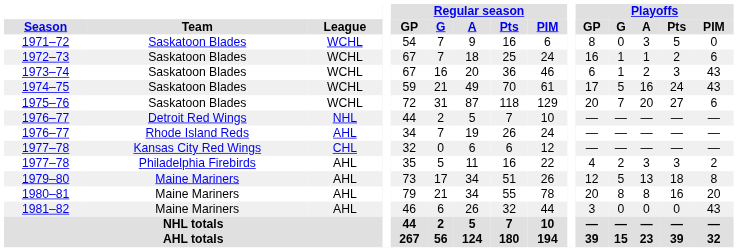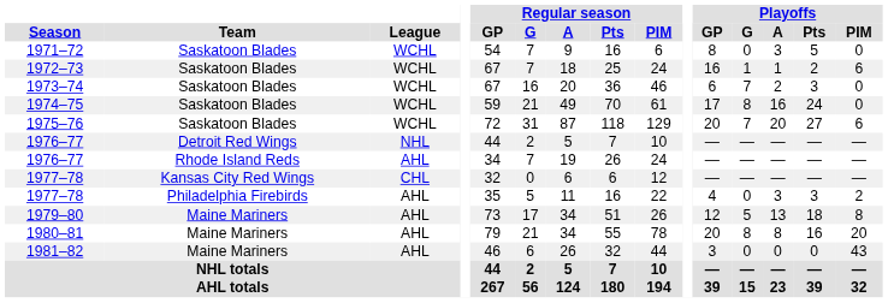 <table border="0" cellpadding="1" cellspacing="0" style="text-align:center; width:60em">
 <tr bgcolor="#e0e0e0">
 <th colspan="3" bgcolor="#ffffff"> </th>
 <th rowspan="99" bgcolor="#ffffff"> </th>
 <th colspan="5"><a href='#'>Regular season</a></th>
 <th rowspan="99" bgcolor="#ffffff"> </th>
 <th colspan="5"><a href='#'>Playoffs</a></th>
 </tr>
 <tr bgcolor="#e0e0e0">
 <th><a href='#'>Season</a></th>
 <th>Team</th>
 <th>League</th>
 <th>GP</th>
 <th><a href='#'>G</a></th>
 <th><a href='#'>A</a></th>
 <th><a href='#'>Pts</a></th>
 <th><a href='#'>PIM</a></th>
 <th>GP</th>
 <th>G</th>
 <th>A</th>
 <th>Pts</th>
 <th>PIM</th>
 </tr>
 <tr>
 <td><a href='#'>1971–72</a></td>
 <td><a href='#'>Saskatoon Blades</a></td>
 <td><a href='#'>WCHL</a></td>
 <td>54</td>
 <td>7</td>
 <td>9</td>
 <td>16</td>
 <td>6</td>
 <td>8</td>
 <td>0</td>
 <td>3</td>
 <td>5</td>
 <td>0</td>
 </tr>
 <tr style="background:#f0f0f0;">
 <td><a href='#'>1972–73</a></td>
 <td>Saskatoon Blades</td>
 <td>WCHL</td>
 <td>67</td>
 <td>7</td>
 <td>18</td>
 <td>25</td>
 <td>24</td>
 <td>16</td>
 <td>1</td>
 <td>1</td>
 <td>2</td>
 <td>6</td>
 </tr>
 <tr>
 <td><a href='#'>1973–74</a></td>
 <td>Saskatoon Blades</td>
 <td>WCHL</td>
 <td>67</td>
 <td>16</td>
 <td>20</td>
 <td>36</td>
 <td>46</td>
 <td>6</td>
-<td>1</td>
+<td>7</td>
 <td>2</td>
 <td>3</td>
-<td>43</td>
+<td>0</td>
 </tr>
 <tr style="background:#f0f0f0;">
 <td><a href='#'>1974–75</a></td>
 <td>Saskatoon Blades</td>
 <td>WCHL</td>
 <td>59</td>
 <td>21</td>
 <td>49</td>
 <td>70</td>
 <td>61</td>
 <td>17</td>
-<td>5</td>
+<td>8</td>
 <td>16</td>
 <td>24</td>
-<td>43</td>
+<td>0</td>
 </tr>
 <tr>
 <td><a href='#'>1975–76</a></td>
 <td>Saskatoon Blades</td>
 <td>WCHL</td>
 <td>72</td>
 <td>31</td>
 <td>87</td>
 <td>118</td>
 <td>129</td>
 <td>20</td>
 <td>7</td>
 <td>20</td>
 <td>27</td>
 <td>6</td>
 </tr>
 <tr style="background:#f0f0f0;">
 <td><a href='#'>1976–77</a></td>
 <td><a href='#'>Detroit Red Wings</a></td>
 <td><a href='#'>NHL</a></td>
 <td>44</td>
 <td>2</td>
 <td>5</td>
 <td>7</td>
 <td>10</td>
 <td>—</td>
 <td>—</td>
 <td>—</td>
 <td>—</td>
 <td>—</td>
 </tr>
 <tr>
 <td><a href='#'>1976–77</a></td>
 <td><a href='#'>Rhode Island Reds</a></td>
 <td><a href='#'>AHL</a></td>
 <td>34</td>
 <td>7</td>
 <td>19</td>
 <td>26</td>
 <td>24</td>
 <td>—</td>
 <td>—</td>
 <td>—</td>
 <td>—</td>
 <td>—</td>
 </tr>
 <tr style="background:#f0f0f0;">
 <td><a href='#'>1977–78</a></td>
 <td><a href='#'>Kansas City Red Wings</a></td>
 <td><a href='#'>CHL</a></td>
 <td>32</td>
 <td>0</td>
 <td>6</td>
 <td>6</td>
 <td>12</td>
 <td>—</td>
 <td>—</td>
 <td>—</td>
 <td>—</td>
 <td>—</td>
 </tr>
 <tr>
 <td><a href='#'>1977–78</a></td>
 <td><a href='#'>Philadelphia Firebirds</a></td>
 <td>AHL</td>
 <td>35</td>
 <td>5</td>
 <td>11</td>
 <td>16</td>
 <td>22</td>
 <td>4</td>
-<td>2</td>
+<td>0</td>
 <td>3</td>
 <td>3</td>
 <td>2</td>
 </tr>
 <tr style="background:#f0f0f0;">
 <td><a href='#'>1979–80</a></td>
 <td><a href='#'>Maine Mariners</a></td>
 <td>AHL</td>
 <td>73</td>
 <td>17</td>
 <td>34</td>
 <td>51</td>
 <td>26</td>
 <td>12</td>
 <td>5</td>
 <td>13</td>
 <td>18</td>
 <td>8</td>
 </tr>
 <tr>
 <td><a href='#'>1980–81</a></td>
 <td>Maine Mariners</td>
 <td>AHL</td>
 <td>79</td>
 <td>21</td>
 <td>34</td>
 <td>55</td>
 <td>78</td>
 <td>20</td>
 <td>8</td>
 <td>8</td>
 <td>16</td>
 <td>20</td>
 </tr>
 <tr style="background:#f0f0f0;">
 <td><a href='#'>1981–82</a></td>
 <td>Maine Mariners</td>
 <td>AHL</td>
 <td>46</td>
 <td>6</td>
 <td>26</td>
 <td>32</td>
 <td>44</td>
 <td>3</td>
 <td>0</td>
 <td>0</td>
 <td>0</td>
 <td>43</td>
 </tr>
 <tr style="background:#e0e0e0;">
 <th colspan="3">NHL totals</th>
 <th>44</th>
 <th>2</th>
 <th>5</th>
 <th>7</th>
 <th>10</th>
 <th>—</th>
 <th>—</th>
 <th>—</th>
 <th>—</th>
 <th>—</th>
 </tr>
 <tr style="background:#e0e0e0;">
 <th colspan="3">AHL totals</th>
 <th>267</th>
 <th>56</th>
 <th>124</th>
 <th>180</th>
 <th>194</th>
 <th>39</th>
 <th>15</th>
 <th>23</th>
 <th>39</th>
 <th>32</th>
 </tr>
 </table>
